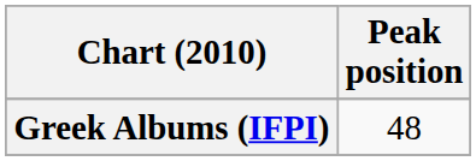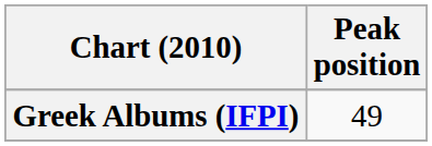 <table class="wikitable sortable plainrowheaders" style="text-align:center">
 <tr>
 <th scope="col">Chart (2010)</th>
 <th scope="col">Peak<br>position</th>
 </tr>
 <tr>
 </tr>
 <tr>
 </tr>
 <tr>
 </tr>
 <tr>
 </tr>
 <tr>
 </tr>
 <tr>
 </tr>
 <tr>
 </tr>
 <tr>
 </tr>
 <tr>
 </tr>
 <tr>
 </tr>
 <tr>
 <th scope="row">Greek Albums (<a href='#'>IFPI</a>)</th>
-<td>48</td>
+<td>49</td>
 </tr>
 <tr>
 </tr>
 <tr>
 </tr>
 <tr>
 </tr>
 <tr>
 </tr>
 <tr>
 </tr>
 <tr>
 </tr>
 <tr>
 </tr>
 <tr>
 </tr>
 <tr>
 </tr>
 </table>
